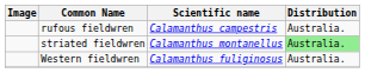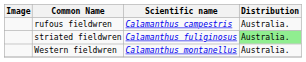 <table class="wikitable">
 <tr>
 <th>Image</th>
 <th>Common Name</th>
 <th>Scientific name</th>
 <th>Distribution</th>
 </tr>
 <tr>
 <td></td>
 <td>rufous fieldwren</td>
 <td><em><a href='#'>Calamanthus campestris</a></em></td>
 <td>Australia.</td>
 </tr>
 <tr>
 <td></td>
 <td>striated fieldwren</td>
-<td><em><a href='#'>Calamanthus montanellus</a></em></td>
+<td><em><a href='#'>Calamanthus fuliginosus</a></em></td>
 <td style="background: lightgreen;">Australia.</td>
 </tr>
 <tr>
 <td></td>
 <td>Western fieldwren</td>
-<td><em><a href='#'>Calamanthus fuliginosus</a></em></td>
+<td><em><a href='#'>Calamanthus montanellus</a></em></td>
 <td>Australia.</td>
 </tr>
 <tr>
 </tr>
 </table>
